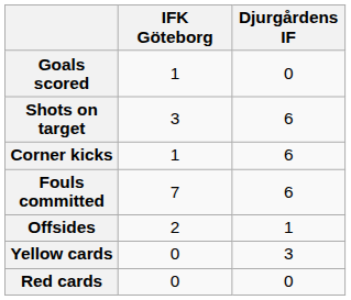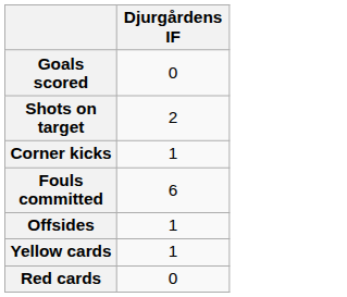 <table class="wikitable plainrowheaders" style="text-align:center">
 <tr>
 <th scope=col width=100></th>
-<th scope=col width=100>IFK Göteborg</th>
 <th scope=col width=100>Djurgårdens IF</th>
 </tr>
 <tr>
 <th scope=row>Goals scored</th>
-<td>1</td>
 <td>0</td>
 </tr>
 <tr>
 <th scope=row>Shots on target</th>
-<td>3</td>
-<td>6</td>
+<td>2</td>
 </tr>
 <tr>
 <th scope=row>Corner kicks</th>
 <td>1</td>
-<td>6</td>
 </tr>
 <tr>
 <th scope=row>Fouls committed</th>
-<td>7</td>
 <td>6</td>
 </tr>
 <tr>
 <th scope=row>Offsides</th>
-<td>2</td>
 <td>1</td>
 </tr>
 <tr>
 <th scope=row>Yellow cards</th>
-<td>0</td>
-<td>3</td>
+<td>1</td>
 </tr>
 <tr>
 <th scope=row>Red cards</th>
 <td>0</td>
-<td>0</td>
 </tr>
 </table>
